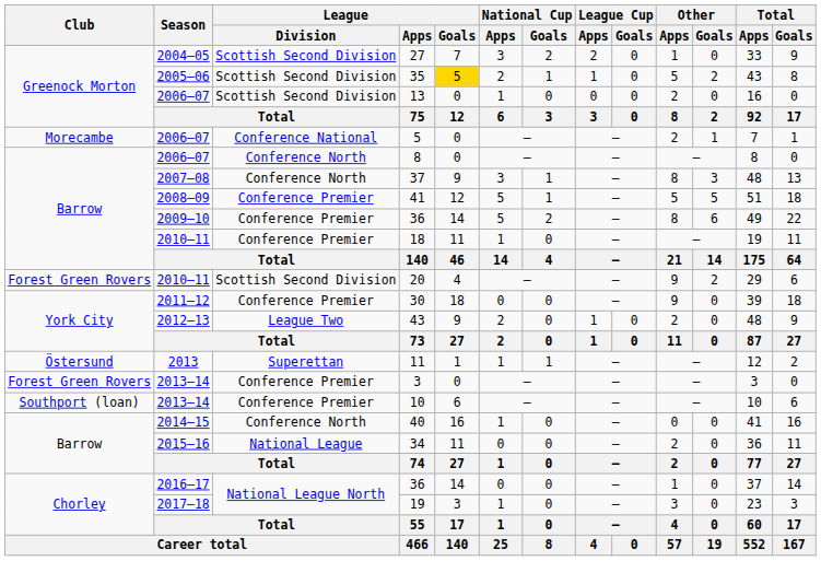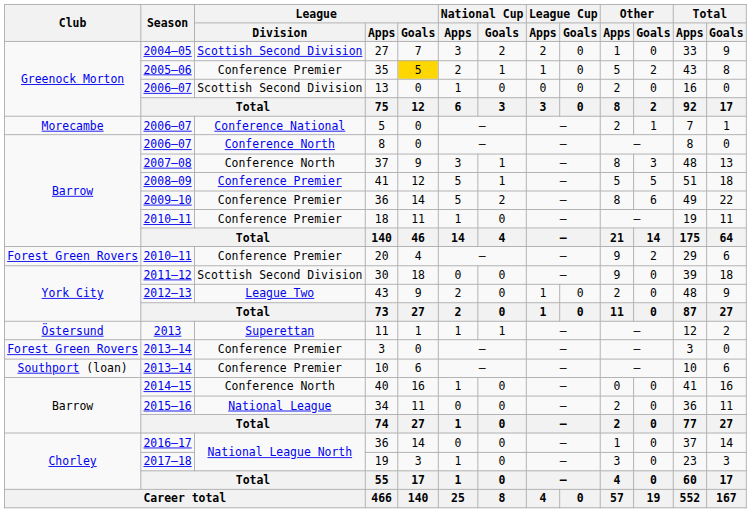 <table class="wikitable" style="text-align: center">
 <tr>
 <th rowspan="2">Club</th>
 <th rowspan="2">Season</th>
 <th colspan="3">League</th>
 <th colspan="2">National Cup</th>
 <th colspan="2">League Cup</th>
 <th colspan="2">Other</th>
 <th colspan="2">Total</th>
 </tr>
 <tr>
 <th>Division</th>
 <th>Apps</th>
 <th>Goals</th>
 <th>Apps</th>
 <th>Goals</th>
 <th>Apps</th>
 <th>Goals</th>
 <th>Apps</th>
 <th>Goals</th>
 <th>Apps</th>
 <th>Goals</th>
 </tr>
 <tr>
 <td rowspan="4"><a href='#'>Greenock Morton</a></td>
 <td><a href='#'>2004–05</a></td>
 <td><a href='#'>Scottish Second Division</a></td>
 <td>27</td>
 <td>7</td>
 <td>3</td>
 <td>2</td>
 <td>2</td>
 <td>0</td>
 <td>1</td>
 <td>0</td>
 <td>33</td>
 <td>9</td>
 </tr>
 <tr>
 <td><a href='#'>2005–06</a></td>
-<td>Scottish Second Division</td>
+<td>Conference Premier</td>
 <td>35</td>
 <td style="background: gold;">5</td>
 <td>2</td>
 <td>1</td>
 <td>1</td>
 <td>0</td>
 <td>5</td>
 <td>2</td>
 <td>43</td>
 <td>8</td>
 </tr>
 <tr>
 <td><a href='#'>2006–07</a></td>
 <td>Scottish Second Division</td>
 <td>13</td>
 <td>0</td>
 <td>1</td>
 <td>0</td>
 <td>0</td>
 <td>0</td>
 <td>2</td>
 <td>0</td>
 <td>16</td>
 <td>0</td>
 </tr>
 <tr>
 <th colspan="2">Total</th>
 <th>75</th>
 <th>12</th>
 <th>6</th>
 <th>3</th>
 <th>3</th>
 <th>0</th>
 <th>8</th>
 <th>2</th>
 <th>92</th>
 <th>17</th>
 </tr>
 <tr>
 <td><a href='#'>Morecambe</a></td>
 <td><a href='#'>2006–07</a></td>
 <td><a href='#'>Conference National</a></td>
 <td>5</td>
 <td>0</td>
 <td colspan="2">—</td>
 <td colspan="2">—</td>
 <td>2</td>
 <td>1</td>
 <td>7</td>
 <td>1</td>
 </tr>
 <tr>
 <td rowspan="6"><a href='#'>Barrow</a></td>
 <td><a href='#'>2006–07</a></td>
 <td><a href='#'>Conference North</a></td>
 <td>8</td>
 <td>0</td>
 <td colspan="2">—</td>
 <td colspan="2">—</td>
 <td colspan="2">—</td>
 <td>8</td>
 <td>0</td>
 </tr>
 <tr>
 <td><a href='#'>2007–08</a></td>
 <td>Conference North</td>
 <td>37</td>
 <td>9</td>
 <td>3</td>
 <td>1</td>
 <td colspan="2">—</td>
 <td>8</td>
 <td>3</td>
 <td>48</td>
 <td>13</td>
 </tr>
 <tr>
 <td><a href='#'>2008–09</a></td>
 <td><a href='#'>Conference Premier</a></td>
 <td>41</td>
 <td>12</td>
 <td>5</td>
 <td>1</td>
 <td colspan="2">—</td>
 <td>5</td>
 <td>5</td>
 <td>51</td>
 <td>18</td>
 </tr>
 <tr>
 <td><a href='#'>2009–10</a></td>
 <td>Conference Premier</td>
 <td>36</td>
 <td>14</td>
 <td>5</td>
 <td>2</td>
 <td colspan="2">—</td>
 <td>8</td>
 <td>6</td>
 <td>49</td>
 <td>22</td>
 </tr>
 <tr>
 <td><a href='#'>2010–11</a></td>
 <td>Conference Premier</td>
 <td>18</td>
 <td>11</td>
 <td>1</td>
 <td>0</td>
 <td colspan="2">—</td>
 <td colspan="2">—</td>
 <td>19</td>
 <td>11</td>
 </tr>
 <tr>
 <th colspan="2">Total</th>
 <th>140</th>
 <th>46</th>
 <th>14</th>
 <th>4</th>
 <th colspan="2">—</th>
 <th>21</th>
 <th>14</th>
 <th>175</th>
 <th>64</th>
 </tr>
 <tr>
 <td><a href='#'>Forest Green Rovers</a></td>
 <td><a href='#'>2010–11</a></td>
-<td>Scottish Second Division</td>
+<td>Conference Premier</td>
 <td>20</td>
 <td>4</td>
 <td colspan="2">—</td>
 <td colspan="2">—</td>
 <td>9</td>
 <td>2</td>
 <td>29</td>
 <td>6</td>
 </tr>
 <tr>
 <td rowspan="3"><a href='#'>York City</a></td>
 <td><a href='#'>2011–12</a></td>
-<td>Conference Premier</td>
+<td>Scottish Second Division</td>
 <td>30</td>
 <td>18</td>
 <td>0</td>
 <td>0</td>
 <td colspan="2">—</td>
 <td>9</td>
 <td>0</td>
 <td>39</td>
 <td>18</td>
 </tr>
 <tr>
 <td><a href='#'>2012–13</a></td>
 <td><a href='#'>League Two</a></td>
 <td>43</td>
 <td>9</td>
 <td>2</td>
 <td>0</td>
 <td>1</td>
 <td>0</td>
 <td>2</td>
 <td>0</td>
 <td>48</td>
 <td>9</td>
 </tr>
 <tr>
 <th colspan="2">Total</th>
 <th>73</th>
 <th>27</th>
 <th>2</th>
 <th>0</th>
 <th>1</th>
 <th>0</th>
 <th>11</th>
 <th>0</th>
 <th>87</th>
 <th>27</th>
 </tr>
 <tr>
 <td><a href='#'>Östersund</a></td>
 <td><a href='#'>2013</a></td>
 <td><a href='#'>Superettan</a></td>
 <td>11</td>
 <td>1</td>
 <td>1</td>
 <td>1</td>
 <td colspan="2">—</td>
 <td colspan="2">—</td>
 <td>12</td>
 <td>2</td>
 </tr>
 <tr>
 <td><a href='#'>Forest Green Rovers</a></td>
 <td><a href='#'>2013–14</a></td>
 <td>Conference Premier</td>
 <td>3</td>
 <td>0</td>
 <td colspan="2">—</td>
 <td colspan="2">—</td>
 <td colspan="2">—</td>
 <td>3</td>
 <td>0</td>
 </tr>
 <tr>
 <td><a href='#'>Southport</a> (loan)</td>
 <td><a href='#'>2013–14</a></td>
 <td>Conference Premier</td>
 <td>10</td>
 <td>6</td>
 <td colspan="2">—</td>
 <td colspan="2">—</td>
 <td colspan="2">—</td>
 <td>10</td>
 <td>6</td>
 </tr>
 <tr>
 <td rowspan="3">Barrow</td>
 <td><a href='#'>2014–15</a></td>
 <td>Conference North</td>
 <td>40</td>
 <td>16</td>
 <td>1</td>
 <td>0</td>
 <td colspan="2">—</td>
 <td>0</td>
 <td>0</td>
 <td>41</td>
 <td>16</td>
 </tr>
 <tr>
 <td><a href='#'>2015–16</a></td>
 <td><a href='#'>National League</a></td>
 <td>34</td>
 <td>11</td>
 <td>0</td>
 <td>0</td>
 <td colspan="2">—</td>
 <td>2</td>
 <td>0</td>
 <td>36</td>
 <td>11</td>
 </tr>
 <tr>
 <th colspan="2">Total</th>
 <th>74</th>
 <th>27</th>
 <th>1</th>
 <th>0</th>
 <th colspan="2">—</th>
 <th>2</th>
 <th>0</th>
 <th>77</th>
 <th>27</th>
 </tr>
 <tr>
 <td rowspan="3"><a href='#'>Chorley</a></td>
 <td><a href='#'>2016–17</a></td>
 <td rowspan="2"><a href='#'>National League North</a></td>
 <td>36</td>
 <td>14</td>
 <td>0</td>
 <td>0</td>
 <td colspan="2">—</td>
 <td>1</td>
 <td>0</td>
 <td>37</td>
 <td>14</td>
 </tr>
 <tr>
 <td><a href='#'>2017–18</a></td>
 <td>19</td>
 <td>3</td>
 <td>1</td>
 <td>0</td>
 <td colspan="2">—</td>
 <td>3</td>
 <td>0</td>
 <td>23</td>
 <td>3</td>
 </tr>
 <tr>
 <th colspan="2">Total</th>
 <th>55</th>
 <th>17</th>
 <th>1</th>
 <th>0</th>
 <th colspan="2">—</th>
 <th>4</th>
 <th>0</th>
 <th>60</th>
 <th>17</th>
 </tr>
 <tr>
 <th colspan="3">Career total</th>
 <th>466</th>
 <th>140</th>
 <th>25</th>
 <th>8</th>
 <th>4</th>
 <th>0</th>
 <th>57</th>
 <th>19</th>
 <th>552</th>
 <th>167</th>
 </tr>
 </table>
